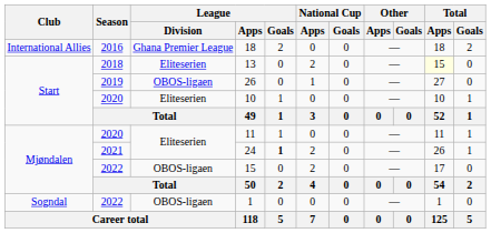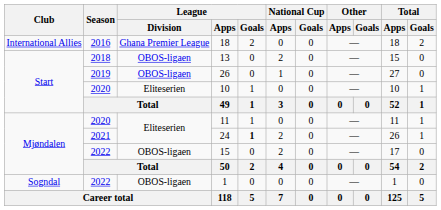 <table class="wikitable" style="text-align: center;">
 <tr>
 <th rowspan="2">Club</th>
 <th rowspan="2">Season</th>
 <th colspan="3">League</th>
 <th colspan="2">National Cup</th>
 <th colspan="2">Other</th>
 <th colspan="2">Total</th>
 </tr>
 <tr>
 <th>Division</th>
 <th>Apps</th>
 <th>Goals</th>
 <th>Apps</th>
 <th>Goals</th>
 <th>Apps</th>
 <th>Goals</th>
 <th>Apps</th>
 <th>Goals</th>
 </tr>
 <tr>
 <td><a href='#'>International Allies</a></td>
 <td><a href='#'>2016</a></td>
 <td><a href='#'>Ghana Premier League</a></td>
 <td>18</td>
 <td>2</td>
 <td>0</td>
 <td>0</td>
 <td colspan="2">—</td>
 <td>18</td>
 <td>2</td>
 </tr>
 <tr>
 <td rowspan="4"><a href='#'>Start</a></td>
 <td><a href='#'>2018</a></td>
-<td><a href='#'>Eliteserien</a></td>
+<td><a href='#'>OBOS-ligaen</a></td>
 <td>13</td>
 <td>0</td>
 <td>2</td>
 <td>0</td>
 <td colspan="2">—</td>
-<td style="background: lightyellow;">15</td>
+<td>15</td>
 <td>0</td>
 </tr>
 <tr>
 <td><a href='#'>2019</a></td>
 <td><a href='#'>OBOS-ligaen</a></td>
 <td>26</td>
 <td>0</td>
 <td>1</td>
 <td>0</td>
 <td colspan="2">—</td>
 <td>27</td>
 <td>0</td>
 </tr>
 <tr>
 <td><a href='#'>2020</a></td>
 <td>Eliteserien</td>
 <td>10</td>
 <td>1</td>
 <td>0</td>
 <td>0</td>
 <td colspan="2">—</td>
 <td>10</td>
 <td>1</td>
 </tr>
 <tr>
 <th colspan="2">Total</th>
 <th>49</th>
 <th>1</th>
 <th>3</th>
 <th>0</th>
 <th>0</th>
 <th>0</th>
 <th>52</th>
 <th>1</th>
 </tr>
 <tr>
 <td rowspan="4"><a href='#'>Mjøndalen</a></td>
 <td><a href='#'>2020</a></td>
 <td rowspan="2">Eliteserien</td>
 <td>11</td>
 <td>1</td>
 <td>0</td>
 <td>0</td>
 <td colspan="2">—</td>
 <td>11</td>
 <td>1</td>
 </tr>
 <tr>
 <td><a href='#'>2021</a></td>
 <td>24</td>
 <td><strong>1</strong></td>
 <td>2</td>
 <td>0</td>
 <td colspan="2">—</td>
 <td>26</td>
 <td>1</td>
 </tr>
 <tr>
 <td><a href='#'>2022</a></td>
 <td>OBOS-ligaen</td>
 <td>15</td>
 <td>0</td>
 <td>2</td>
 <td>0</td>
 <td colspan="2">—</td>
 <td>17</td>
 <td>0</td>
 </tr>
 <tr>
 <th colspan="2">Total</th>
 <th>50</th>
 <th>2</th>
 <th>4</th>
 <th>0</th>
 <th>0</th>
 <th>0</th>
 <th>54</th>
 <th>2</th>
 </tr>
 <tr>
 <td><a href='#'>Sogndal</a></td>
 <td><a href='#'>2022</a></td>
 <td>OBOS-ligaen</td>
 <td>1</td>
 <td>0</td>
 <td>0</td>
 <td>0</td>
 <td colspan="2">—</td>
 <td>1</td>
 <td>0</td>
 </tr>
 <tr>
 <th colspan="3">Career total</th>
 <th>118</th>
 <th>5</th>
 <th>7</th>
 <th>0</th>
 <th>0</th>
 <th>0</th>
 <th>125</th>
 <th>5</th>
 </tr>
 </table>
